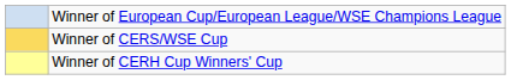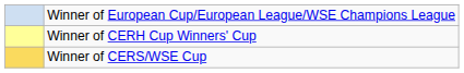 <table class="wikitable">
 <tr>
 <td width="40px" style="background-color:#cedff2" align=center></td>
 <td>Winner of <a href='#'>European Cup/European League/WSE Champions League</a></td>
 </tr>
 <tr>
+<td width="40px" style="background-color:#FFFF99" align=center></td>
+<td>Winner of <a href='#'>CERH Cup Winners' Cup</a></td>
+</tr>
+<tr>
 <td width="40px" style="background-color:#FADA5E" align=center></td>
 <td>Winner of <a href='#'>CERS/WSE Cup</a></td>
 </tr>
-<tr>
-<td width="40px" style="background-color:#FFFF99" align=center></td>
-<td>Winner of <a href='#'>CERH Cup Winners' Cup</a></td>
-</tr>
 </table>
